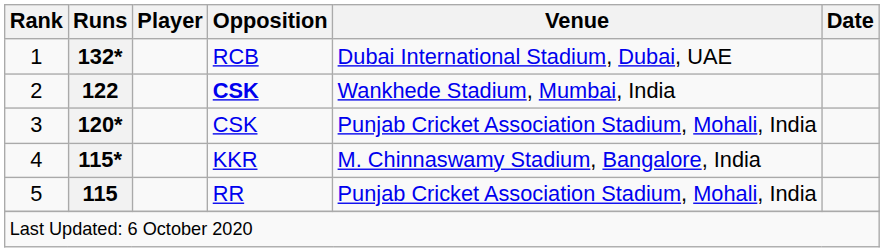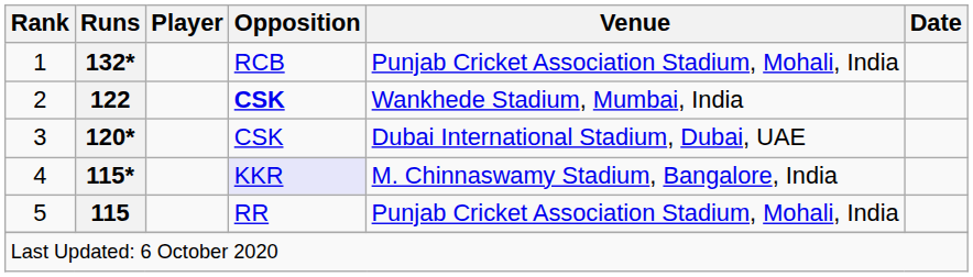 <table class="wikitable">
 <tr>
 <th><strong>Rank</strong></th>
 <th><strong>Runs</strong></th>
 <th><strong>Player</strong></th>
 <th><strong>Opposition</strong></th>
 <th><strong>Venue</strong></th>
 <th><strong>Date</strong></th>
 </tr>
 <tr>
 <td style="text-align:center">1</td>
 <th scope=row style=text-align:center;>132*</th>
 <td></td>
 <td><a href='#'>RCB</a></td>
-<td><a href='#'>Dubai International Stadium</a>, <a href='#'>Dubai</a>, UAE</td>
+<td><a href='#'>Punjab Cricket Association Stadium</a>, <a href='#'>Mohali</a>, India</td>
 <td></td>
 </tr>
 <tr>
 <td style="text-align:center">2</td>
 <th scope=row style=text-align:center;>122</th>
 <td></td>
 <td><strong><a href='#'>CSK</a></strong></td>
 <td><a href='#'>Wankhede Stadium</a>, <a href='#'>Mumbai</a>, India</td>
 <td></td>
 </tr>
 <tr>
 <td style="text-align:center">3</td>
 <th scope=row style=text-align:center;>120*</th>
 <td></td>
 <td><a href='#'>CSK</a></td>
-<td><a href='#'>Punjab Cricket Association Stadium</a>, <a href='#'>Mohali</a>, India</td>
+<td><a href='#'>Dubai International Stadium</a>, <a href='#'>Dubai</a>, UAE</td>
 <td></td>
 </tr>
 <tr>
 <td style="text-align:center">4</td>
 <th scope=row style=text-align:center;>115*</th>
 <td></td>
-<td><a href='#'>KKR</a></td>
+<td style="background: lavender;"><a href='#'>KKR</a></td>
 <td><a href='#'>M. Chinnaswamy Stadium</a>, <a href='#'>Bangalore</a>, India</td>
 <td></td>
 </tr>
 <tr>
 <td style="text-align:center">5</td>
 <th scope=row style=text-align:center;>115</th>
 <td></td>
 <td><a href='#'>RR</a></td>
 <td><a href='#'>Punjab Cricket Association Stadium</a>, <a href='#'>Mohali</a>, India</td>
 <td></td>
 </tr>
 <tr>
 </tr>
 <tr class=sortbottom>
 <td colspan=6><small>Last Updated: 6 October 2020</small></td>
 </tr>
 </table>
